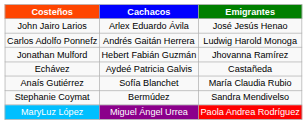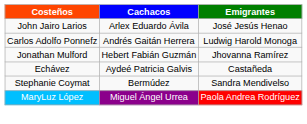 <table class="wikitable" style="margin:1em auto; font-size:85%; text-align:center">
 <tr>
 <th style="background:orangered; color:white">Costeños</th>
 <th style="background:blue; color:White">Cachacos</th>
 <th style="background:green; color:white">Emigrantes</th>
 </tr>
 <tr>
 <td>John Jairo Larios</td>
 <td>Arlex Eduardo Ávila</td>
 <td>José Jesús Henao</td>
 </tr>
 <tr>
 <td>Carlos Adolfo Ponnefz</td>
 <td>Andrés Gaitán Herrera</td>
 <td>Ludwig Harold Monoga</td>
 </tr>
 <tr>
 <td>Jonathan Mulford</td>
 <td>Hebert Fabián Guzmán</td>
 <td>Jhovanna Ramírez</td>
 </tr>
 <tr>
 <td> Echávez</td>
 <td>Aydeé Patricia Galvis</td>
 <td> Castañeda</td>
 </tr>
 <tr>
-<td>Anaís Gutiérrez</td>
-<td>Sofía Blanchet</td>
-<td>María Claudia Rubio</td>
-</tr>
-<tr>
 <td>Stephanie Coymat</td>
 <td> Bermúdez</td>
 <td>Sandra Mendivelso</td>
 </tr>
 <tr>
 <td style="background:deepskyblue; color:white">MaryLuz López</td>
 <td style="background:darkmagenta; color:white">Miguel Ángel Urrea</td>
 <td style="background:red; color:white">Paola Andrea Rodríguez</td>
 </tr>
 </table>
